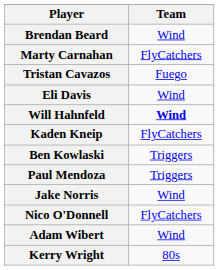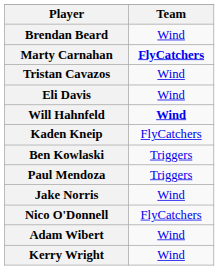 <table class="wikitable sortable plainrowheaders" style="text-align:center;">
 <tr>
 </tr>
 <tr>
 <th scope="col" style="width:150px;">Player</th>
 <th scope="col" style="width:100px;">Team</th>
 </tr>
 <tr>
 <th scope="row" style="text-align:center">Brendan Beard</th>
 <td><a href='#'>Wind</a></td>
 </tr>
 <tr>
 <th scope="row" style="text-align:center">Marty Carnahan</th>
-<td><a href='#'>FlyCatchers</a></td>
+<td><strong><a href='#'>FlyCatchers</a></strong></td>
 </tr>
 <tr>
 <th scope="row" style="text-align:center">Tristan Cavazos</th>
-<td><a href='#'>Fuego</a></td>
+<td><a href='#'>Wind</a></td>
 </tr>
 <tr>
 <th scope="row" style="text-align:center">Eli Davis</th>
 <td><a href='#'>Wind</a></td>
 </tr>
 <tr>
 <th scope="row" style="text-align:center">Will Hahnfeld</th>
 <td><strong><a href='#'>Wind</a></strong></td>
 </tr>
 <tr>
 <th scope="row" style="text-align:center">Kaden Kneip</th>
 <td><a href='#'>FlyCatchers</a></td>
 </tr>
 <tr>
 <th scope="row" style="text-align:center">Ben Kowlaski</th>
 <td><a href='#'>Triggers</a></td>
 </tr>
 <tr>
 <th scope="row" style="text-align:center">Paul Mendoza</th>
 <td><a href='#'>Triggers</a></td>
 </tr>
 <tr>
 <th scope="row" style="text-align:center">Jake Norris</th>
 <td><a href='#'>Wind</a></td>
 </tr>
 <tr>
 <th scope="row" style="text-align:center">Nico O'Donnell</th>
 <td><a href='#'>FlyCatchers</a></td>
 </tr>
 <tr>
 <th scope="row" style="text-align:center">Adam Wibert</th>
 <td><a href='#'>Wind</a></td>
 </tr>
 <tr>
 <th scope="row" style="text-align:center">Kerry Wright</th>
-<td><a href='#'>80s</a></td>
+<td><a href='#'>Wind</a></td>
 </tr>
 </table>
